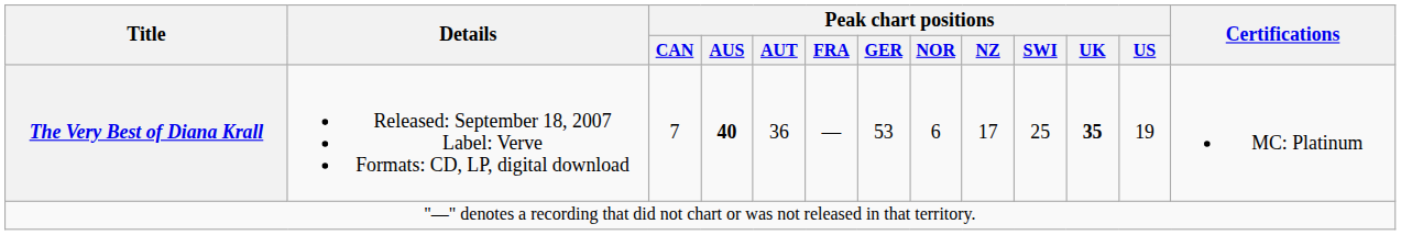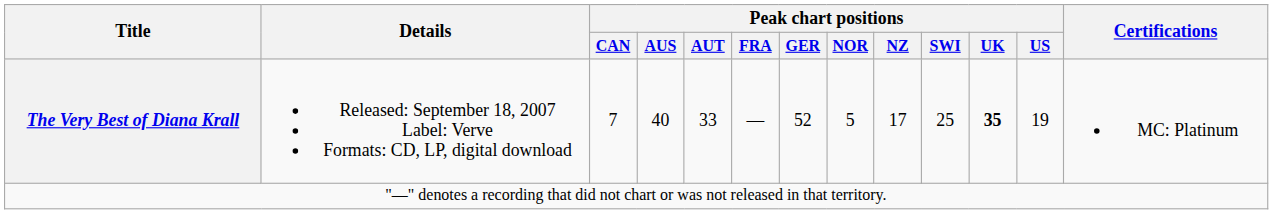 <table class="wikitable plainrowheaders" style="text-align:center;">
 <tr>
 <th scope="col" rowspan="2" style="width:14em;">Title</th>
 <th scope="col" rowspan="2" style="width:18em;">Details</th>
 <th scope="col" colspan="10">Peak chart positions</th>
 <th scope="col" rowspan="2" style="width:11em;"><a href='#'>Certifications</a></th>
 </tr>
 <tr>
 <th scope="col" style="width:2.5em;font-size:90%;"><a href='#'>CAN</a><br></th>
 <th scope="col" style="width:2.5em;font-size:90%;"><a href='#'>AUS</a><br></th>
 <th scope="col" style="width:2.5em;font-size:90%;"><a href='#'>AUT</a><br></th>
 <th scope="col" style="width:2.5em;font-size:90%;"><a href='#'>FRA</a><br></th>
 <th scope="col" style="width:2.5em;font-size:90%;"><a href='#'>GER</a><br></th>
 <th scope="col" style="width:2.5em;font-size:90%;"><a href='#'>NOR</a><br></th>
 <th scope="col" style="width:2.5em;font-size:90%;"><a href='#'>NZ</a><br></th>
 <th scope="col" style="width:2.5em;font-size:90%;"><a href='#'>SWI</a><br></th>
 <th scope="col" style="width:2.5em;font-size:90%;"><a href='#'>UK</a><br></th>
 <th scope="col" style="width:2.5em;font-size:90%;"><a href='#'>US</a><br></th>
 </tr>
 <tr>
 <th scope="row"><em><a href='#'>The Very Best of Diana Krall</a></em></th>
 <td><br><ul><li>Released: September 18, 2007</li><li>Label: Verve</li><li>Formats: CD, LP, digital download</li></ul></td>
 <td>7</td>
-<td><strong>40</strong></td>
-<td>36</td>
+<td>40</td>
+<td>33</td>
 <td>—</td>
-<td>53</td>
-<td>6</td>
+<td>52</td>
+<td>5</td>
 <td>17</td>
 <td>25</td>
 <td><strong>35</strong></td>
 <td>19</td>
 <td><br><ul><li>MC: Platinum</li></ul></td>
 </tr>
 <tr>
 <td colspan="13" style="font-size:90%">"—" denotes a recording that did not chart or was not released in that territory.</td>
 </tr>
 </table>
